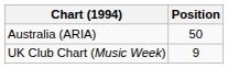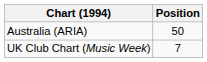 <table class="wikitable">
 <tr>
 <th>Chart (1994)</th>
 <th>Position</th>
 </tr>
 <tr>
 <td align="left">Australia (ARIA)</td>
 <td align="center">50</td>
 </tr>
 <tr>
 <td align="left">UK Club Chart (<em>Music Week</em>)</td>
-<td align="center">9</td>
+<td align="center">7</td>
 </tr>
 </table>
